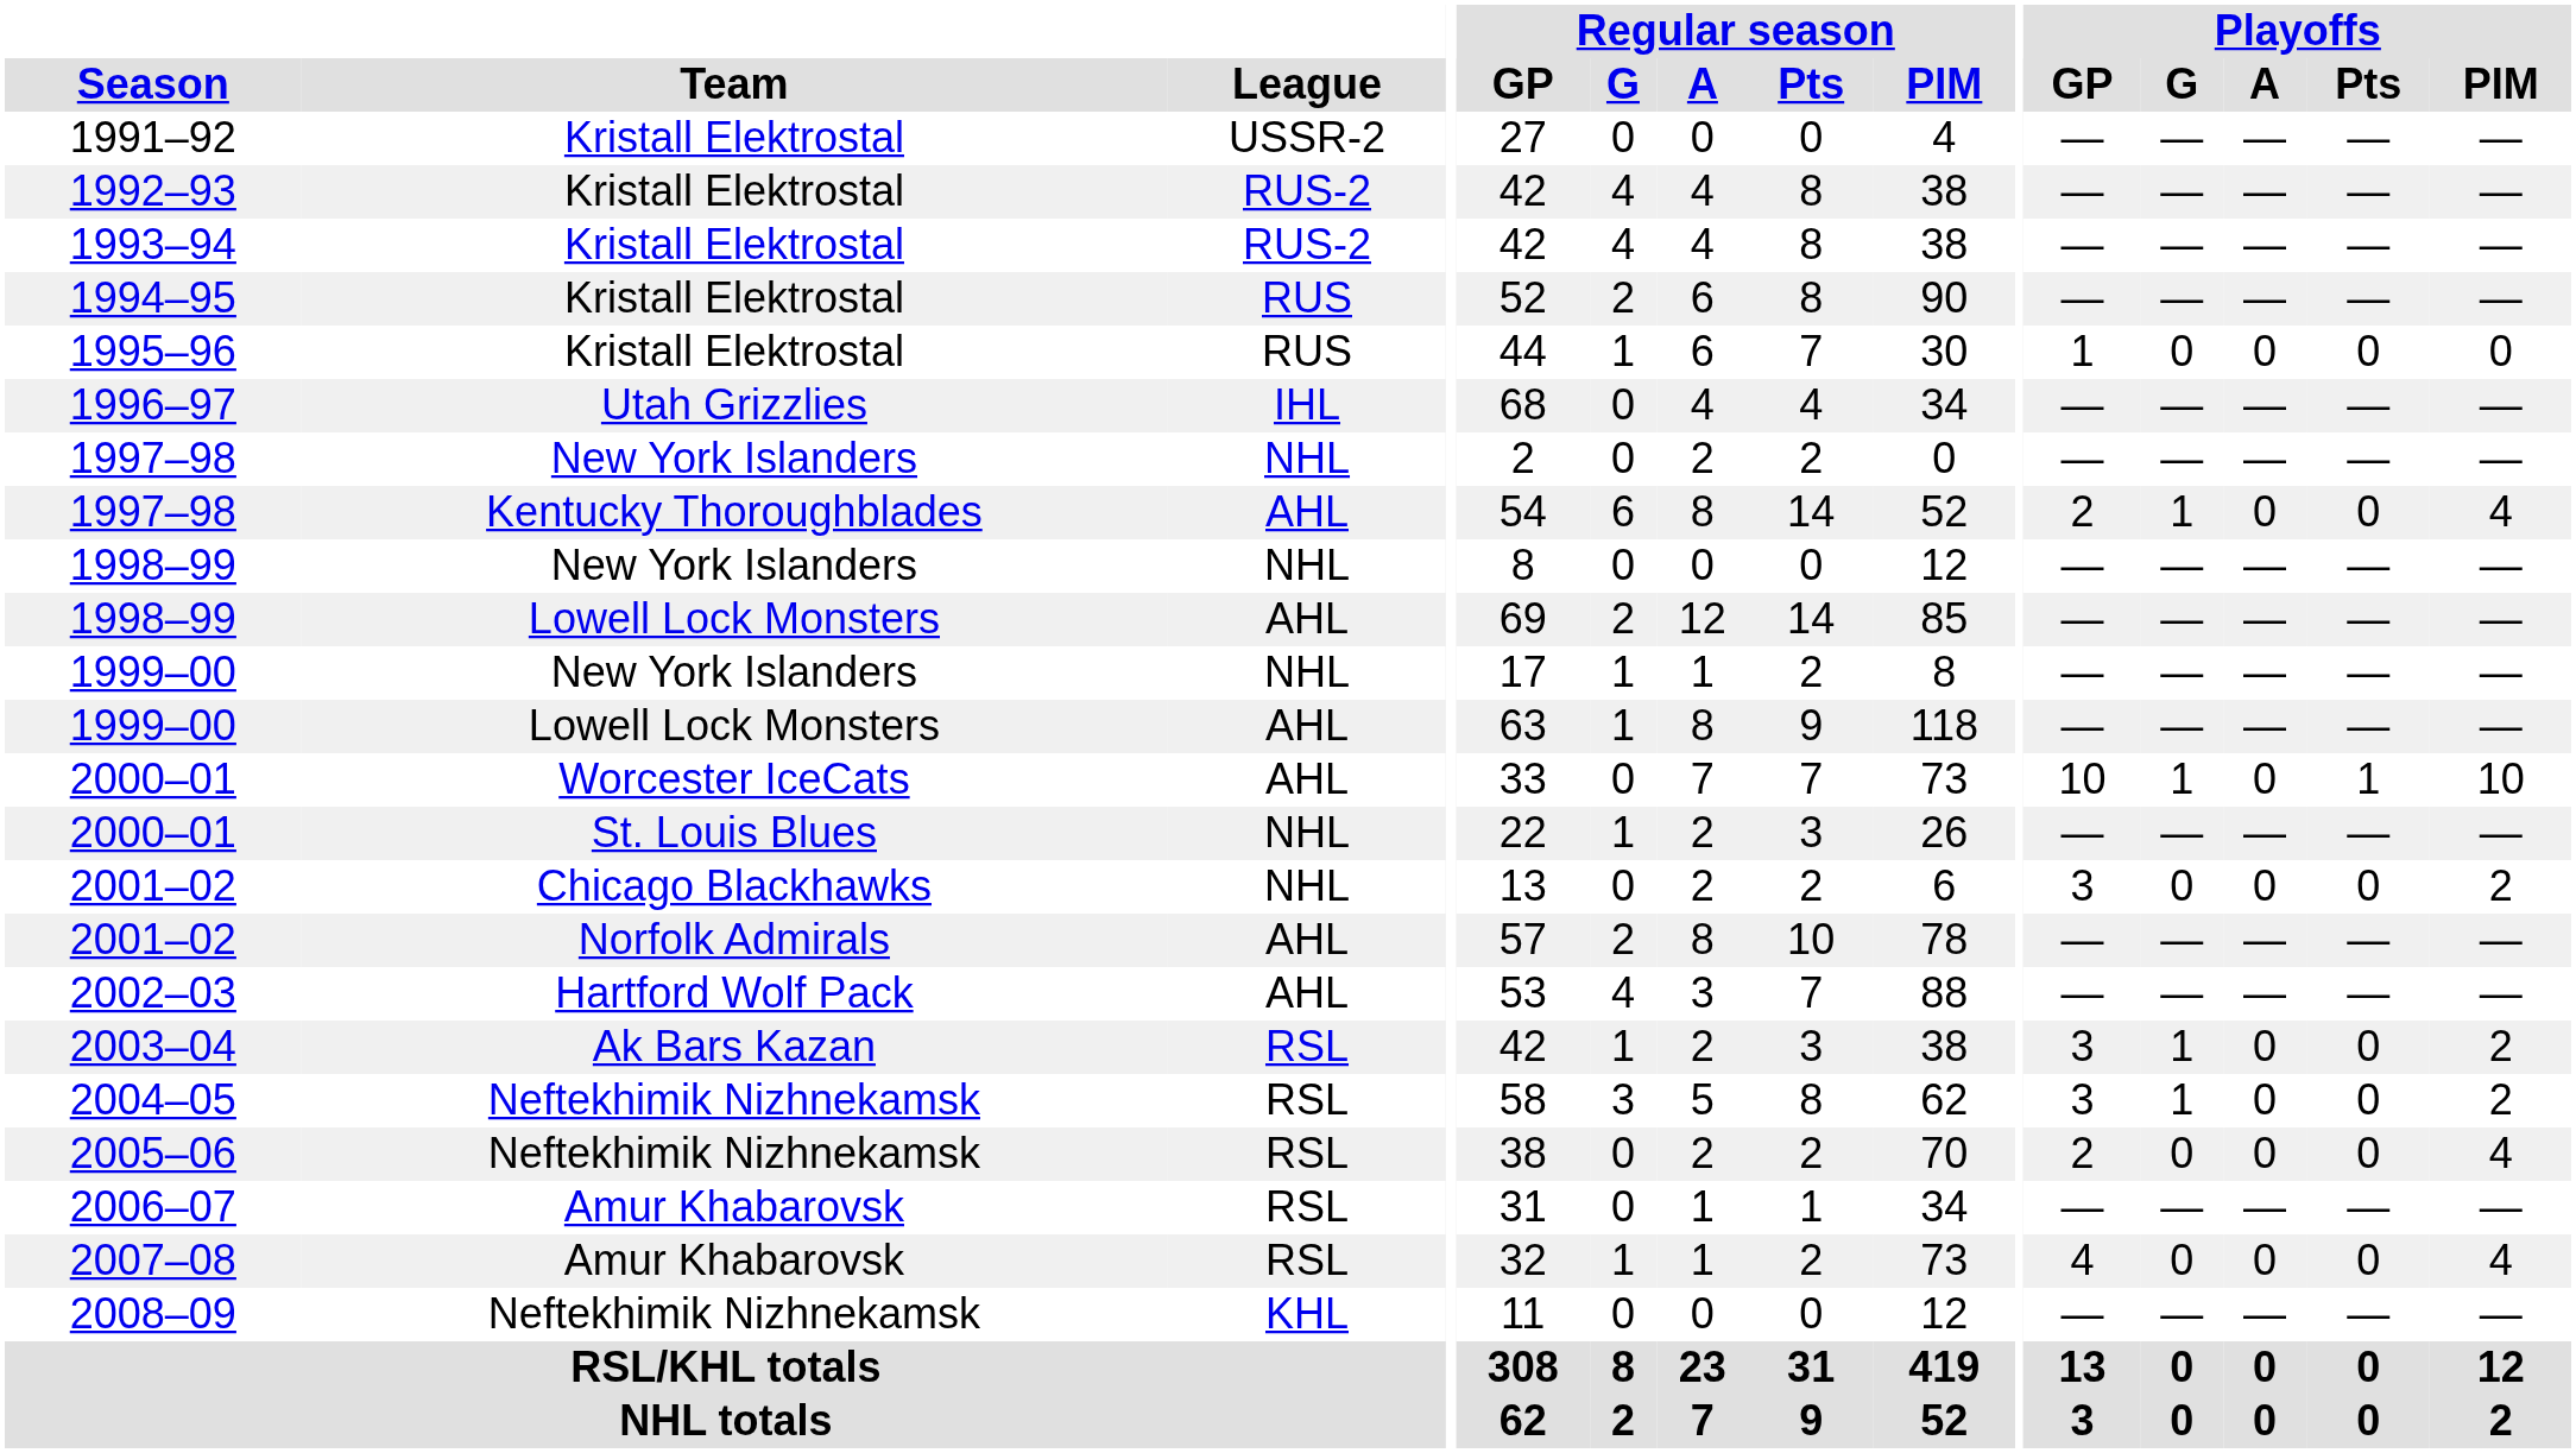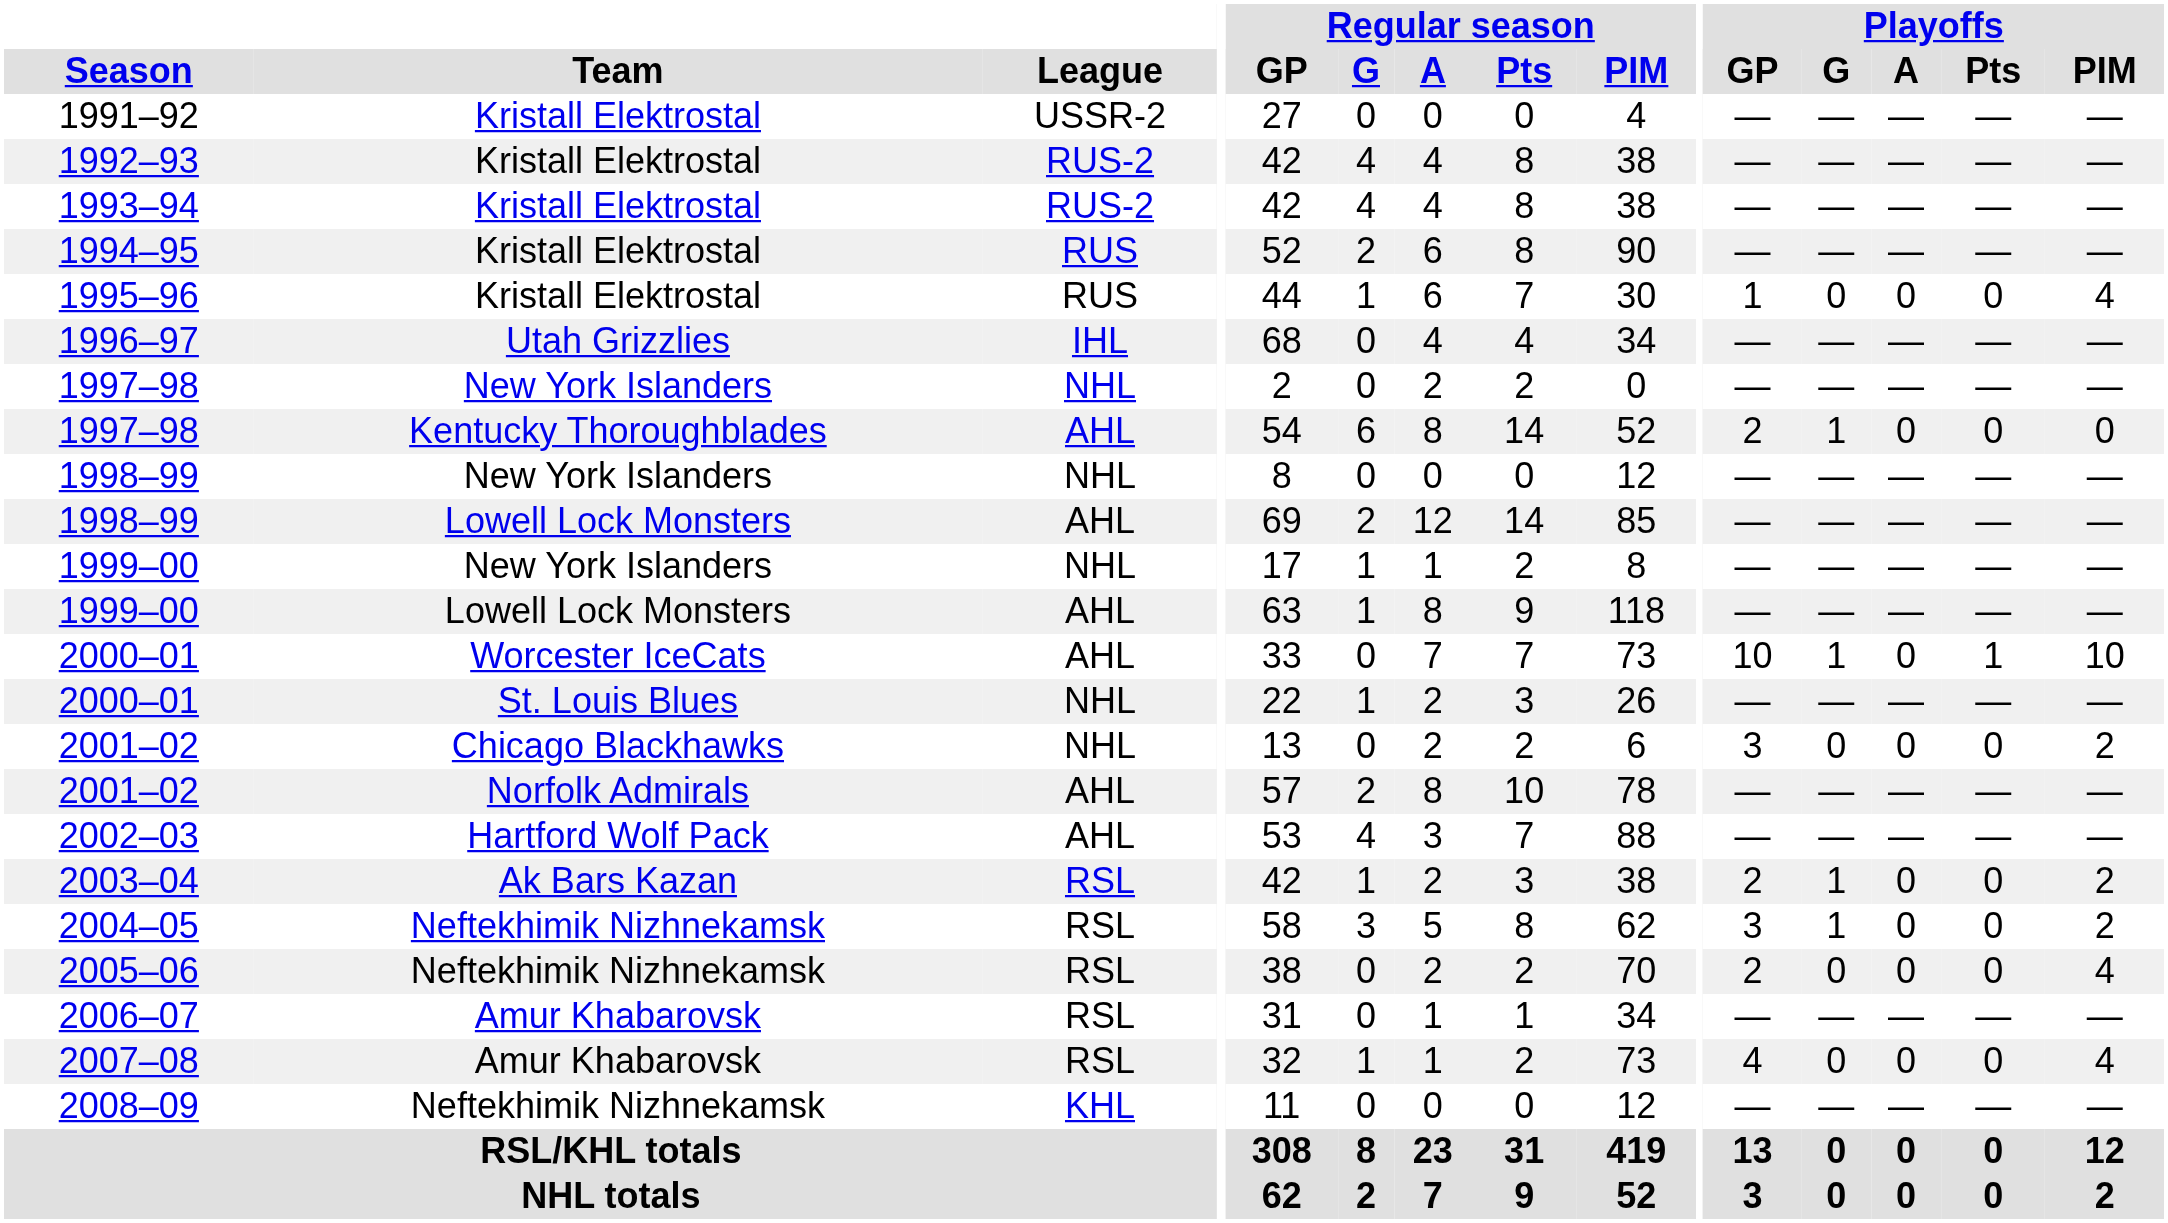 <table border="0" cellpadding="1" cellspacing="0" style="text-align:center; width:60em">
 <tr bgcolor="#e0e0e0">
 <th colspan="3" bgcolor="#ffffff"></th>
 <th rowspan="100" bgcolor="#ffffff"></th>
 <th colspan="5"><a href='#'>Regular season</a></th>
 <th rowspan="100" bgcolor="#ffffff"></th>
 <th colspan="5"><a href='#'>Playoffs</a></th>
 </tr>
 <tr bgcolor="#e0e0e0">
 <th><a href='#'>Season</a></th>
 <th>Team</th>
 <th>League</th>
 <th>GP</th>
 <th><a href='#'>G</a></th>
 <th><a href='#'>A</a></th>
 <th><a href='#'>Pts</a></th>
 <th><a href='#'>PIM</a></th>
 <th>GP</th>
 <th>G</th>
 <th>A</th>
 <th>Pts</th>
 <th>PIM</th>
 </tr>
 <tr>
 <td>1991–92</td>
 <td><a href='#'>Kristall Elektrostal</a></td>
 <td>USSR-2</td>
 <td>27</td>
 <td>0</td>
 <td>0</td>
 <td>0</td>
 <td>4</td>
 <td>—</td>
 <td>—</td>
 <td>—</td>
 <td>—</td>
 <td>—</td>
 </tr>
 <tr bgcolor="f0f0f0">
 <td><a href='#'>1992–93</a></td>
 <td>Kristall Elektrostal</td>
 <td><a href='#'>RUS-2</a></td>
 <td>42</td>
 <td>4</td>
 <td>4</td>
 <td>8</td>
 <td>38</td>
 <td>—</td>
 <td>—</td>
 <td>—</td>
 <td>—</td>
 <td>—</td>
 </tr>
 <tr>
 <td><a href='#'>1993–94</a></td>
 <td><a href='#'>Kristall Elektrostal</a></td>
 <td><a href='#'>RUS-2</a></td>
 <td>42</td>
 <td>4</td>
 <td>4</td>
 <td>8</td>
 <td>38</td>
 <td>—</td>
 <td>—</td>
 <td>—</td>
 <td>—</td>
 <td>—</td>
 </tr>
 <tr bgcolor="f0f0f0">
 <td><a href='#'>1994–95</a></td>
 <td>Kristall Elektrostal</td>
 <td><a href='#'>RUS</a></td>
 <td>52</td>
 <td>2</td>
 <td>6</td>
 <td>8</td>
 <td>90</td>
 <td>—</td>
 <td>—</td>
 <td>—</td>
 <td>—</td>
 <td>—</td>
 </tr>
 <tr>
 <td><a href='#'>1995–96</a></td>
 <td>Kristall Elektrostal</td>
 <td>RUS</td>
 <td>44</td>
 <td>1</td>
 <td>6</td>
 <td>7</td>
 <td>30</td>
 <td>1</td>
 <td>0</td>
 <td>0</td>
 <td>0</td>
-<td>0</td>
+<td>4</td>
 </tr>
 <tr bgcolor="f0f0f0">
 <td><a href='#'>1996–97</a></td>
 <td><a href='#'>Utah Grizzlies</a></td>
 <td><a href='#'>IHL</a></td>
 <td>68</td>
 <td>0</td>
 <td>4</td>
 <td>4</td>
 <td>34</td>
 <td>—</td>
 <td>—</td>
 <td>—</td>
 <td>—</td>
 <td>—</td>
 </tr>
 <tr>
 <td><a href='#'>1997–98</a></td>
 <td><a href='#'>New York Islanders</a></td>
 <td><a href='#'>NHL</a></td>
 <td>2</td>
 <td>0</td>
 <td>2</td>
 <td>2</td>
 <td>0</td>
 <td>—</td>
 <td>—</td>
 <td>—</td>
 <td>—</td>
 <td>—</td>
 </tr>
 <tr bgcolor="f0f0f0">
 <td><a href='#'>1997–98</a></td>
 <td><a href='#'>Kentucky Thoroughblades</a></td>
 <td><a href='#'>AHL</a></td>
 <td>54</td>
 <td>6</td>
 <td>8</td>
 <td>14</td>
 <td>52</td>
 <td>2</td>
 <td>1</td>
 <td>0</td>
 <td>0</td>
-<td>4</td>
+<td>0</td>
 </tr>
 <tr>
 <td><a href='#'>1998–99</a></td>
 <td>New York Islanders</td>
 <td>NHL</td>
 <td>8</td>
 <td>0</td>
 <td>0</td>
 <td>0</td>
 <td>12</td>
 <td>—</td>
 <td>—</td>
 <td>—</td>
 <td>—</td>
 <td>—</td>
 </tr>
 <tr bgcolor="f0f0f0">
 <td><a href='#'>1998–99</a></td>
 <td><a href='#'>Lowell Lock Monsters</a></td>
 <td>AHL</td>
 <td>69</td>
 <td>2</td>
 <td>12</td>
 <td>14</td>
 <td>85</td>
 <td>—</td>
 <td>—</td>
 <td>—</td>
 <td>—</td>
 <td>—</td>
 </tr>
 <tr>
 <td><a href='#'>1999–00</a></td>
 <td>New York Islanders</td>
 <td>NHL</td>
 <td>17</td>
 <td>1</td>
 <td>1</td>
 <td>2</td>
 <td>8</td>
 <td>—</td>
 <td>—</td>
 <td>—</td>
 <td>—</td>
 <td>—</td>
 </tr>
 <tr bgcolor="f0f0f0">
 <td><a href='#'>1999–00</a></td>
 <td>Lowell Lock Monsters</td>
 <td>AHL</td>
 <td>63</td>
 <td>1</td>
 <td>8</td>
 <td>9</td>
 <td>118</td>
 <td>—</td>
 <td>—</td>
 <td>—</td>
 <td>—</td>
 <td>—</td>
 </tr>
 <tr>
 <td><a href='#'>2000–01</a></td>
 <td><a href='#'>Worcester IceCats</a></td>
 <td>AHL</td>
 <td>33</td>
 <td>0</td>
 <td>7</td>
 <td>7</td>
 <td>73</td>
 <td>10</td>
 <td>1</td>
 <td>0</td>
 <td>1</td>
 <td>10</td>
 </tr>
 <tr bgcolor="f0f0f0">
 <td><a href='#'>2000–01</a></td>
 <td><a href='#'>St. Louis Blues</a></td>
 <td>NHL</td>
 <td>22</td>
 <td>1</td>
 <td>2</td>
 <td>3</td>
 <td>26</td>
 <td>—</td>
 <td>—</td>
 <td>—</td>
 <td>—</td>
 <td>—</td>
 </tr>
 <tr>
 <td><a href='#'>2001–02</a></td>
 <td><a href='#'>Chicago Blackhawks</a></td>
 <td>NHL</td>
 <td>13</td>
 <td>0</td>
 <td>2</td>
 <td>2</td>
 <td>6</td>
 <td>3</td>
 <td>0</td>
 <td>0</td>
 <td>0</td>
 <td>2</td>
 </tr>
 <tr bgcolor="f0f0f0">
 <td><a href='#'>2001–02</a></td>
 <td><a href='#'>Norfolk Admirals</a></td>
 <td>AHL</td>
 <td>57</td>
 <td>2</td>
 <td>8</td>
 <td>10</td>
 <td>78</td>
 <td>—</td>
 <td>—</td>
 <td>—</td>
 <td>—</td>
 <td>—</td>
 </tr>
 <tr>
 <td><a href='#'>2002–03</a></td>
 <td><a href='#'>Hartford Wolf Pack</a></td>
 <td>AHL</td>
 <td>53</td>
 <td>4</td>
 <td>3</td>
 <td>7</td>
 <td>88</td>
 <td>—</td>
 <td>—</td>
 <td>—</td>
 <td>—</td>
 <td>—</td>
 </tr>
 <tr bgcolor="f0f0f0">
 <td><a href='#'>2003–04</a></td>
 <td><a href='#'>Ak Bars Kazan</a></td>
 <td><a href='#'>RSL</a></td>
 <td>42</td>
 <td>1</td>
 <td>2</td>
 <td>3</td>
 <td>38</td>
-<td>3</td>
+<td>2</td>
 <td>1</td>
 <td>0</td>
 <td>0</td>
 <td>2</td>
 </tr>
 <tr>
 <td><a href='#'>2004–05</a></td>
 <td><a href='#'>Neftekhimik Nizhnekamsk</a></td>
 <td>RSL</td>
 <td>58</td>
 <td>3</td>
 <td>5</td>
 <td>8</td>
 <td>62</td>
 <td>3</td>
 <td>1</td>
 <td>0</td>
 <td>0</td>
 <td>2</td>
 </tr>
 <tr bgcolor="f0f0f0">
 <td><a href='#'>2005–06</a></td>
 <td>Neftekhimik Nizhnekamsk</td>
 <td>RSL</td>
 <td>38</td>
 <td>0</td>
 <td>2</td>
 <td>2</td>
 <td>70</td>
 <td>2</td>
 <td>0</td>
 <td>0</td>
 <td>0</td>
 <td>4</td>
 </tr>
 <tr>
 <td><a href='#'>2006–07</a></td>
 <td><a href='#'>Amur Khabarovsk</a></td>
 <td>RSL</td>
 <td>31</td>
 <td>0</td>
 <td>1</td>
 <td>1</td>
 <td>34</td>
 <td>—</td>
 <td>—</td>
 <td>—</td>
 <td>—</td>
 <td>—</td>
 </tr>
 <tr bgcolor="f0f0f0">
 <td><a href='#'>2007–08</a></td>
 <td>Amur Khabarovsk</td>
 <td>RSL</td>
 <td>32</td>
 <td>1</td>
 <td>1</td>
 <td>2</td>
 <td>73</td>
 <td>4</td>
 <td>0</td>
 <td>0</td>
 <td>0</td>
 <td>4</td>
 </tr>
 <tr>
 <td><a href='#'>2008–09</a></td>
 <td>Neftekhimik Nizhnekamsk</td>
 <td><a href='#'>KHL</a></td>
 <td>11</td>
 <td>0</td>
 <td>0</td>
 <td>0</td>
 <td>12</td>
 <td>—</td>
 <td>—</td>
 <td>—</td>
 <td>—</td>
 <td>—</td>
 </tr>
 <tr bgcolor="#e0e0e0">
 <th colspan="3">RSL/KHL totals</th>
 <th>308</th>
 <th>8</th>
 <th>23</th>
 <th>31</th>
 <th>419</th>
 <th>13</th>
 <th>0</th>
 <th>0</th>
 <th>0</th>
 <th>12</th>
 </tr>
 <tr bgcolor="#e0e0e0">
 <th colspan="3">NHL totals</th>
 <th>62</th>
 <th>2</th>
 <th>7</th>
 <th>9</th>
 <th>52</th>
 <th>3</th>
 <th>0</th>
 <th>0</th>
 <th>0</th>
 <th>2</th>
 </tr>
 </table>
